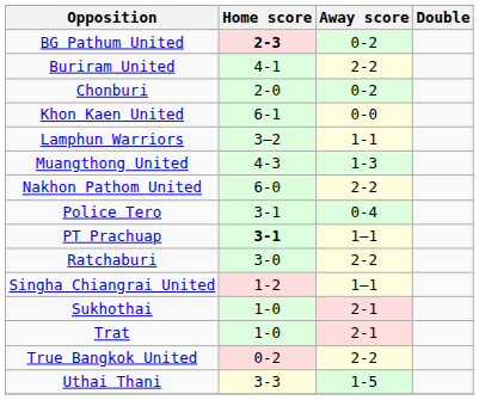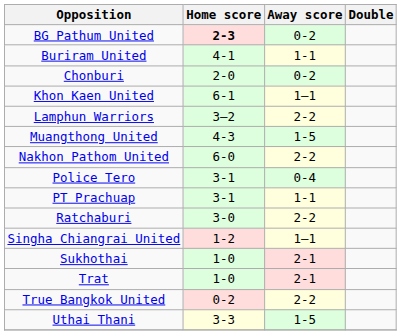 <table class="wikitable" style="text-align: center;">
 <tr>
 <th>Opposition</th>
 <th>Home score</th>
 <th>Away score</th>
 <th>Double</th>
 </tr>
 <tr>
 <td><a href='#'>BG Pathum United</a></td>
 <td style="background:#fdd;"><strong>2-3</strong></td>
 <td style="background:#dfd;">0-2</td>
 <td></td>
 </tr>
 <tr>
 <td><a href='#'>Buriram United</a></td>
 <td style="background:#dfd;">4-1</td>
-<td style="background:#ffd;">2-2</td>
+<td style="background:#ffd;">1-1</td>
 <td></td>
 </tr>
 <tr>
 <td><a href='#'>Chonburi</a></td>
 <td style="background:#dfd;">2-0</td>
 <td style="background:#dfd;">0-2</td>
 <td></td>
 </tr>
 <tr>
 <td><a href='#'>Khon Kaen United</a></td>
 <td style="background:#dfd;">6-1</td>
-<td style="background:#ffd;">0-0</td>
+<td style="background:#ffd;">1–1</td>
 <td></td>
 </tr>
 <tr>
 <td><a href='#'>Lamphun Warriors</a></td>
 <td style="background:#dfd;">3–2</td>
-<td style="background:#ffd;">1-1</td>
+<td style="background:#ffd;">2-2</td>
 <td></td>
 </tr>
 <tr>
 <td><a href='#'>Muangthong United</a></td>
 <td style="background:#dfd;">4-3</td>
-<td style="background:#dfd;">1-3</td>
+<td style="background:#dfd;">1-5</td>
 <td></td>
 </tr>
 <tr>
 <td><a href='#'>Nakhon Pathom United</a></td>
 <td style="background:#dfd;">6-0</td>
 <td style="background:#ffd;">2-2</td>
 <td></td>
 </tr>
 <tr>
 <td><a href='#'>Police Tero</a></td>
 <td style="background:#dfd;">3-1</td>
 <td style="background:#dfd;">0-4</td>
 <td></td>
 </tr>
 <tr>
 <td><a href='#'>PT Prachuap</a></td>
-<td style="background:#dfd;"><strong>3-1</strong></td>
-<td style="background:#ffd;">1–1</td>
+<td style="background:#dfd;">3-1</td>
+<td style="background:#ffd;">1-1</td>
 <td></td>
 </tr>
 <tr>
 <td><a href='#'>Ratchaburi</a></td>
 <td style="background:#dfd;">3-0</td>
 <td style="background:#ffd;">2-2</td>
 <td></td>
 </tr>
 <tr>
 <td><a href='#'>Singha Chiangrai United</a></td>
 <td style="background:#fdd;">1-2</td>
 <td style="background:#ffd;">1–1</td>
 <td></td>
 </tr>
 <tr>
 <td><a href='#'>Sukhothai</a></td>
 <td style="background:#dfd;">1-0</td>
 <td style="background:#fdd;">2-1</td>
 <td></td>
 </tr>
 <tr>
 <td><a href='#'>Trat</a></td>
 <td style="background:#dfd;">1-0</td>
 <td style="background:#fdd;">2-1</td>
 <td></td>
 </tr>
 <tr>
 <td><a href='#'>True Bangkok United</a></td>
 <td style="background:#fdd;">0-2</td>
 <td style="background:#ffd;">2-2</td>
 <td></td>
 </tr>
 <tr>
 <td><a href='#'>Uthai Thani</a></td>
 <td style="background:#ffd;">3-3</td>
 <td style="background:#dfd;">1-5</td>
 <td></td>
 </tr>
 <tr>
 </tr>
 </table>
